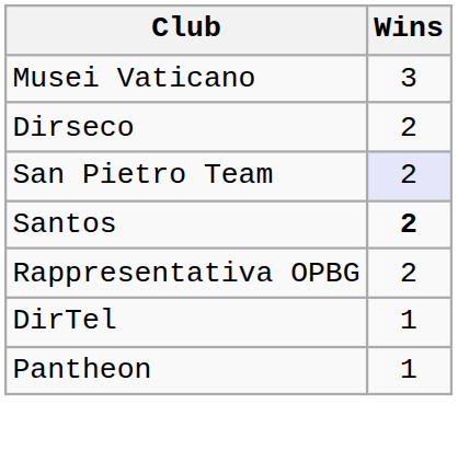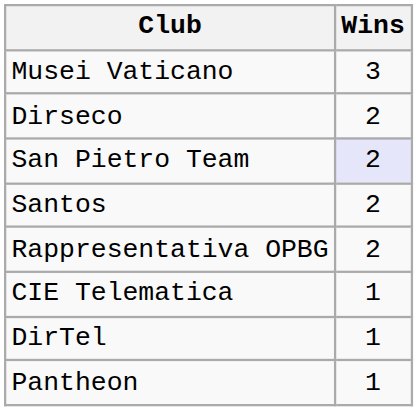 <table class="sortable wikitable" style="text-align: center; font-size:90%;">
 <tr>
 <th>Club</th>
 <th>Wins</th>
 </tr>
 <tr>
 <td align=left>Musei Vaticano</td>
 <td>3</td>
 </tr>
 <tr>
 <td align=left>Dirseco</td>
 <td>2</td>
 </tr>
 <tr>
 <td align=left>San Pietro Team</td>
 <td style="background: lavender;">2</td>
 </tr>
 <tr>
 <td align=left>Santos</td>
-<td><strong>2</strong></td>
+<td>2</td>
 </tr>
 <tr>
 <td align=left>Rappresentativa OPBG</td>
 <td>2</td>
+</tr>
+<tr>
+<td align=left>CIE Telematica</td>
+<td>1</td>
 </tr>
 <tr>
 <td align=left>DirTel</td>
 <td>1</td>
 </tr>
 <tr>
 <td align=left>Pantheon</td>
 <td>1</td>
 </tr>
 </table>
